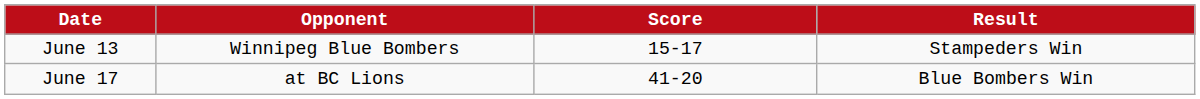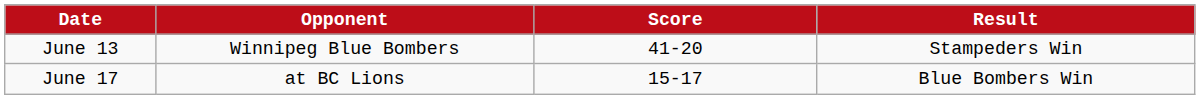 <table class="wikitable sortable">
 <tr>
 <th style="background:#bd0d18;color:#FFFFFF;"  width="8%">Date</th>
 <th style="background:#bd0d18;color:#FFFFFF;"  width="20%">Opponent</th>
 <th style="background:#bd0d18;color:#FFFFFF;"  width="15%">Score</th>
 <th style="background:#bd0d18;color:#FFFFFF;"  width="20%">Result</th>
 </tr>
 <tr align="center">
 <td>June 13</td>
 <td>Winnipeg Blue Bombers</td>
-<td>15-17</td>
+<td>41-20</td>
 <td>Stampeders Win</td>
 </tr>
 <tr align="center">
 <td>June 17</td>
 <td>at BC Lions</td>
-<td>41-20</td>
+<td>15-17</td>
 <td>Blue Bombers Win</td>
 </tr>
 </table>
